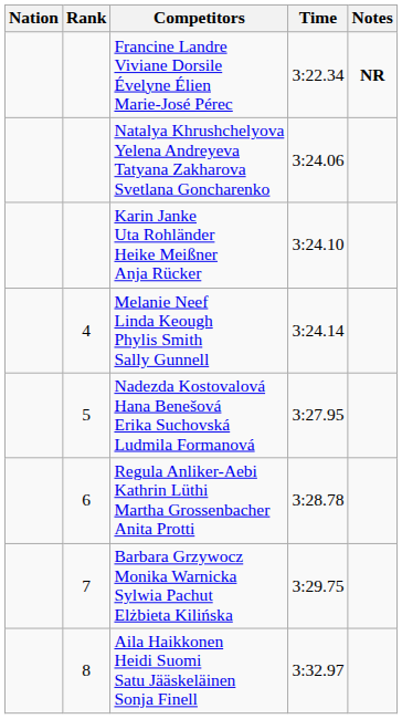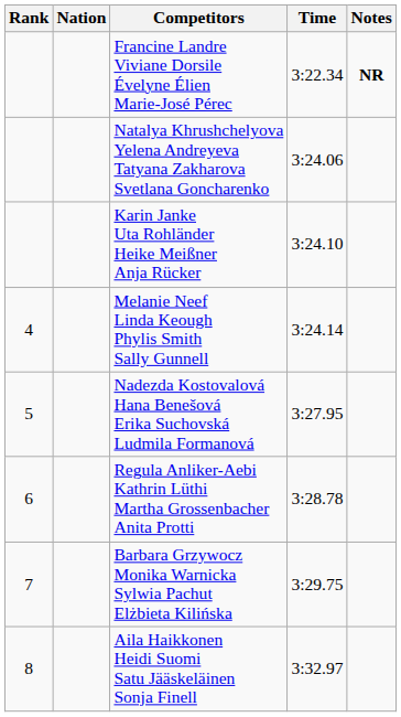 <table class="wikitable sortable" style="text-align:center">
 <tr>
+<th>Rank</th>
 <th>Nation</th>
-<th>Rank</th>
 <th>Competitors</th>
 <th>Time</th>
 <th>Notes</th>
 </tr>
 <tr>
+<td></td>
 <td align=left></td>
-<td></td>
 <td align=left><a href='#'>Francine Landre</a><br><a href='#'>Viviane Dorsile</a><br><a href='#'>Évelyne Élien</a><br><a href='#'>Marie-José Pérec</a></td>
 <td>3:22.34</td>
 <td><strong>NR</strong></td>
 </tr>
 <tr>
+<td></td>
 <td align=left></td>
-<td></td>
 <td align=left><a href='#'>Natalya Khrushchelyova</a><br><a href='#'>Yelena Andreyeva</a><br><a href='#'>Tatyana Zakharova</a><br><a href='#'>Svetlana Goncharenko</a></td>
 <td>3:24.06</td>
 <td></td>
 </tr>
 <tr>
+<td></td>
 <td align=left></td>
-<td></td>
 <td align=left><a href='#'>Karin Janke</a><br><a href='#'>Uta Rohländer</a><br><a href='#'>Heike Meißner</a><br><a href='#'>Anja Rücker</a></td>
 <td>3:24.10</td>
 <td></td>
 </tr>
 <tr>
+<td>4</td>
 <td align=left></td>
-<td>4</td>
 <td align=left><a href='#'>Melanie Neef</a><br><a href='#'>Linda Keough</a><br><a href='#'>Phylis Smith</a><br><a href='#'>Sally Gunnell</a></td>
 <td>3:24.14</td>
 <td></td>
 </tr>
 <tr>
+<td>5</td>
 <td align=left></td>
-<td>5</td>
 <td align=left><a href='#'>Nadezda Kostovalová</a><br><a href='#'>Hana Benešová</a><br><a href='#'>Erika Suchovská</a><br><a href='#'>Ludmila Formanová</a></td>
 <td>3:27.95</td>
 <td></td>
 </tr>
 <tr>
+<td>6</td>
 <td align=left></td>
-<td>6</td>
 <td align=left><a href='#'>Regula Anliker-Aebi</a><br><a href='#'>Kathrin Lüthi</a><br><a href='#'>Martha Grossenbacher</a><br><a href='#'>Anita Protti</a></td>
 <td>3:28.78</td>
 <td></td>
 </tr>
 <tr>
+<td>7</td>
 <td align=left></td>
-<td>7</td>
 <td align=left><a href='#'>Barbara Grzywocz</a><br><a href='#'>Monika Warnicka</a><br><a href='#'>Sylwia Pachut</a><br><a href='#'>Elżbieta Kilińska</a></td>
 <td>3:29.75</td>
 <td></td>
 </tr>
 <tr>
+<td>8</td>
 <td align=left></td>
-<td>8</td>
 <td align=left><a href='#'>Aila Haikkonen</a><br><a href='#'>Heidi Suomi</a><br><a href='#'>Satu Jääskeläinen</a><br><a href='#'>Sonja Finell</a></td>
 <td>3:32.97</td>
 <td></td>
 </tr>
 </table>
